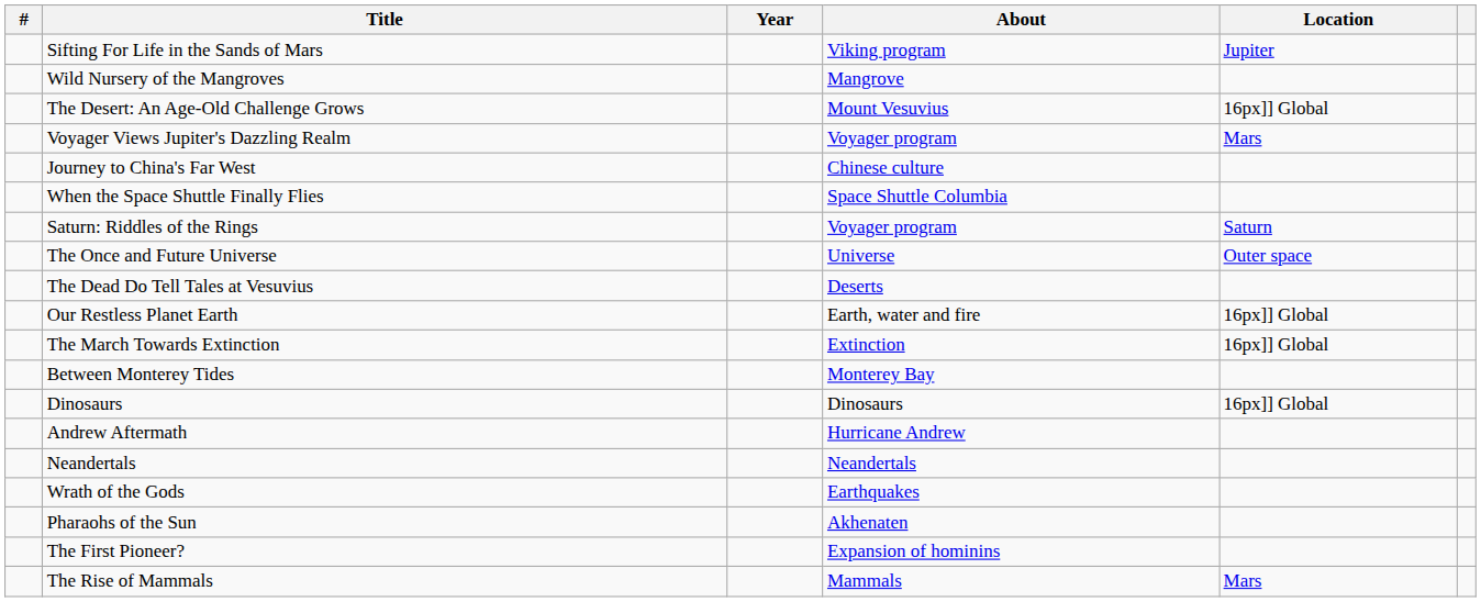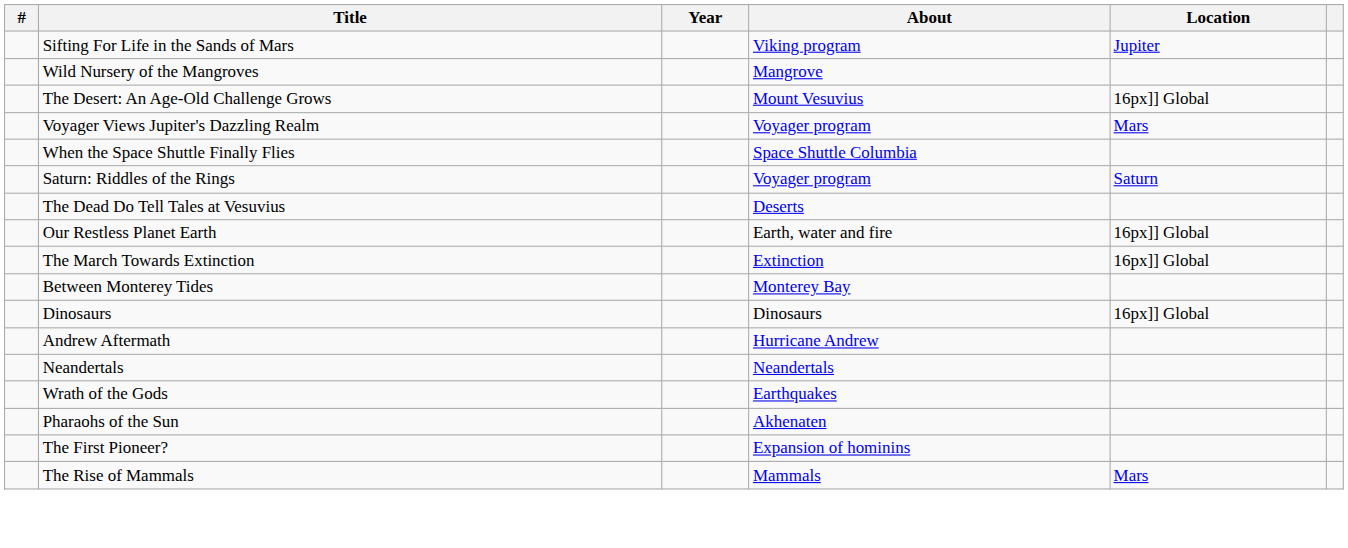 <table class="wikitable sortable" style="width:100%">
 <tr>
 <th scope="col">#</th>
 <th scope="col">Title</th>
 <th scope="col">Year</th>
 <th scope="col">About</th>
 <th scope="col">Location</th>
 <th scope="col"></th>
 </tr>
 <tr>
 <td scope="row"></td>
 <td>Sifting For Life in the Sands of Mars</td>
 <td></td>
 <td><a href='#'>Viking program</a></td>
 <td> <a href='#'>Jupiter</a></td>
 <td></td>
 </tr>
 <tr>
 <td scope="row"></td>
 <td>Wild Nursery of the Mangroves</td>
 <td></td>
 <td><a href='#'>Mangrove</a></td>
 <td></td>
 <td></td>
 </tr>
 <tr>
 <td></td>
 <td>The Desert: An Age-Old Challenge Grows</td>
 <td scope="row"></td>
 <td><a href='#'>Mount Vesuvius</a></td>
 <td [[File:>16px]] Global</td>
 <td></td>
 </tr>
 <tr>
 <td scope="row"></td>
 <td>Voyager Views Jupiter's Dazzling Realm</td>
 <td></td>
 <td><a href='#'>Voyager program</a></td>
 <td> <a href='#'>Mars</a></td>
 <td></td>
 </tr>
 <tr>
 <td scope="row"></td>
-<td>Journey to China's Far West</td>
-<td></td>
-<td><a href='#'>Chinese culture</a></td>
-<td></td>
-<td></td>
-</tr>
-<tr>
-<td scope="row"></td>
 <td>When the Space Shuttle Finally Flies</td>
 <td></td>
 <td><a href='#'>Space Shuttle Columbia</a></td>
 <td></td>
 <td></td>
 </tr>
 <tr>
 <td scope="row"></td>
 <td>Saturn: Riddles of the Rings</td>
 <td></td>
 <td><a href='#'>Voyager program</a></td>
 <td> <a href='#'>Saturn</a></td>
-<td></td>
-</tr>
-<tr>
-<td scope="row"></td>
-<td>The Once and Future Universe</td>
-<td></td>
-<td><a href='#'>Universe</a></td>
-<td> <a href='#'>Outer space</a></td>
 <td></td>
 </tr>
 <tr>
 <td scope="row"></td>
 <td>The Dead Do Tell Tales at Vesuvius</td>
 <td></td>
 <td><a href='#'>Deserts</a></td>
 <td></td>
 <td></td>
 </tr>
 <tr>
 <td scope="row"></td>
 <td>Our Restless Planet Earth</td>
 <td></td>
 <td>Earth, water and fire</td>
 <td [[File:>16px]] Global</td>
 <td></td>
 </tr>
 <tr>
 <td scope="row"></td>
 <td>The March Towards Extinction</td>
 <td></td>
 <td><a href='#'>Extinction</a></td>
 <td [[File:>16px]] Global</td>
 <td></td>
 </tr>
 <tr>
 <td scope="row"></td>
 <td>Between Monterey Tides</td>
 <td></td>
 <td><a href='#'>Monterey Bay</a></td>
 <td></td>
 <td></td>
 </tr>
 <tr>
 <td scope="row"></td>
 <td>Dinosaurs</td>
 <td></td>
 <td>Dinosaurs</td>
 <td [[File:>16px]] Global</td>
 <td></td>
 </tr>
 <tr>
 <td scope="row"></td>
 <td>Andrew Aftermath</td>
 <td></td>
 <td><a href='#'>Hurricane Andrew</a></td>
 <td> </td>
 <td></td>
 </tr>
 <tr>
 <td scope="row"></td>
 <td>Neandertals</td>
 <td></td>
 <td><a href='#'>Neandertals</a></td>
 <td></td>
 <td></td>
 </tr>
 <tr>
 <td scope="row"></td>
 <td>Wrath of the Gods</td>
 <td></td>
 <td><a href='#'>Earthquakes</a></td>
 <td></td>
 <td></td>
 </tr>
 <tr>
 <td scope="row"></td>
 <td>Pharaohs of the Sun</td>
 <td></td>
 <td><a href='#'>Akhenaten</a></td>
 <td></td>
 <td></td>
 </tr>
 <tr>
 <td scope="row"></td>
 <td>The First Pioneer?</td>
 <td></td>
 <td><a href='#'>Expansion of hominins</a></td>
 <td></td>
 <td></td>
 </tr>
 <tr>
 <td scope="row"></td>
 <td>The Rise of Mammals</td>
 <td></td>
 <td><a href='#'>Mammals</a></td>
 <td> <a href='#'>Mars</a></td>
 <td></td>
 </tr>
 </table>
